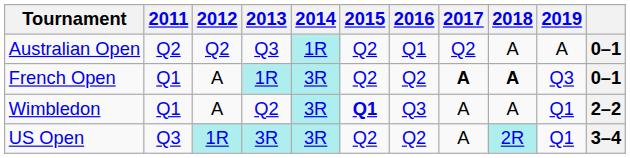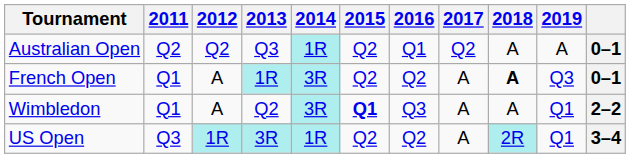 <table class=wikitable style=text-align:center;font-size:97%>
 <tr>
 <th>Tournament</th>
 <th><a href='#'>2011</a></th>
 <th><a href='#'>2012</a></th>
 <th><a href='#'>2013</a></th>
 <th><a href='#'>2014</a></th>
 <th><a href='#'>2015</a></th>
 <th><a href='#'>2016</a></th>
 <th><a href='#'>2017</a></th>
 <th><a href='#'>2018</a></th>
 <th><a href='#'>2019</a></th>
 <th></th>
 </tr>
 <tr>
 <td align=left><a href='#'>Australian Open</a></td>
 <td><a href='#'>Q2</a></td>
 <td><a href='#'>Q2</a></td>
 <td><a href='#'>Q3</a></td>
 <td bgcolor=afeeee><a href='#'>1R</a></td>
 <td><a href='#'>Q2</a></td>
 <td><a href='#'>Q1</a></td>
 <td><a href='#'>Q2</a></td>
 <td>A</td>
 <td>A</td>
 <th>0–1</th>
 </tr>
 <tr>
 <td align=left><a href='#'>French Open</a></td>
 <td><a href='#'>Q1</a></td>
 <td>A</td>
 <td bgcolor=afeeee><a href='#'>1R</a></td>
 <td bgcolor=afeeee><a href='#'>3R</a></td>
 <td><a href='#'>Q2</a></td>
 <td><a href='#'>Q2</a></td>
-<td><strong>A</strong></td>
+<td>A</td>
 <td><strong>A</strong></td>
 <td><a href='#'>Q3</a></td>
 <th>0–1</th>
 </tr>
 <tr>
 <td align=left><a href='#'>Wimbledon</a></td>
 <td><a href='#'>Q1</a></td>
 <td>A</td>
 <td><a href='#'>Q2</a></td>
 <td bgcolor=afeeee><a href='#'>3R</a></td>
 <td><strong><a href='#'>Q1</a></strong></td>
 <td><a href='#'>Q3</a></td>
 <td>A</td>
 <td>A</td>
 <td><a href='#'>Q1</a></td>
 <th>2–2</th>
 </tr>
 <tr>
 <td align=left><a href='#'>US Open</a></td>
 <td><a href='#'>Q3</a></td>
 <td bgcolor=afeeee><a href='#'>1R</a></td>
 <td bgcolor=afeeee><a href='#'>3R</a></td>
-<td bgcolor=afeeee><a href='#'>3R</a></td>
+<td bgcolor=afeeee><a href='#'>1R</a></td>
 <td><a href='#'>Q2</a></td>
 <td><a href='#'>Q2</a></td>
 <td>A</td>
 <td bgcolor=afeeee><a href='#'>2R</a></td>
 <td><a href='#'>Q1</a></td>
 <th>3–4</th>
 </tr>
 </table>
